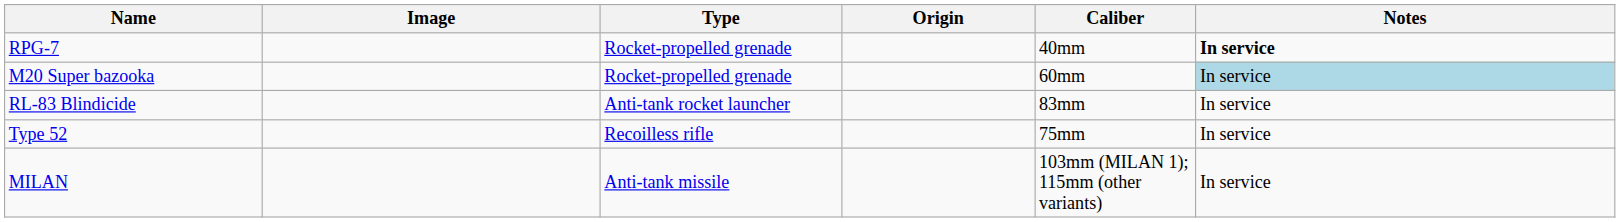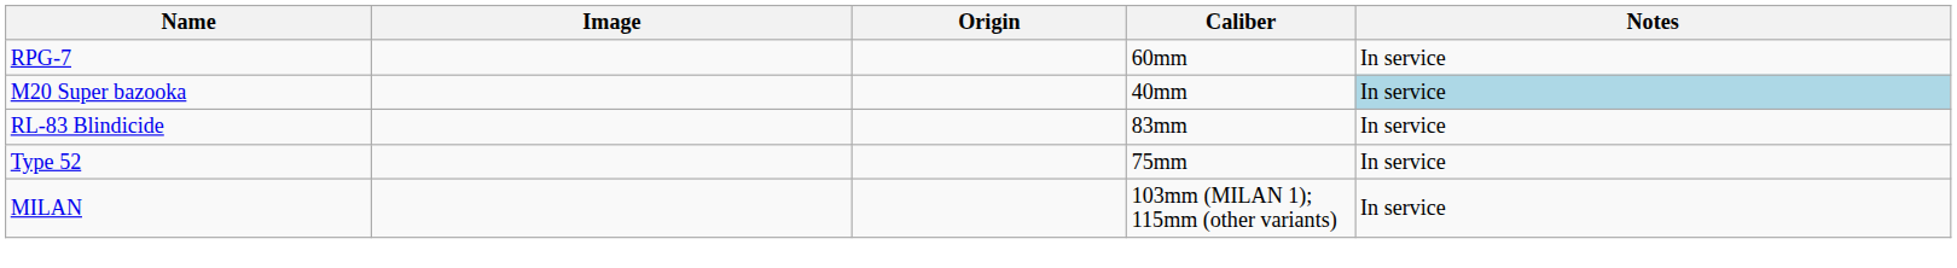 <table class="wikitable" style="width:90%;">
 <tr>
 <th width=16%>Name</th>
 <th width=21%>Image</th>
-<th width=15%>Type</th>
 <th width=12%>Origin</th>
 <th width=10%>Caliber</th>
 <th width=26%>Notes</th>
 </tr>
 <tr>
 <td><a href='#'>RPG-7</a></td>
 <td></td>
-<td><a href='#'>Rocket-propelled grenade</a></td>
 <td></td>
-<td>40mm</td>
-<td><strong>In service</strong></td>
+<td>60mm</td>
+<td>In service</td>
 </tr>
 <tr>
 <td><a href='#'>M20 Super bazooka</a></td>
 <td></td>
-<td><a href='#'>Rocket-propelled grenade</a></td>
 <td></td>
-<td>60mm</td>
+<td>40mm</td>
 <td style="background: lightblue;">In service</td>
 </tr>
 <tr>
 <td><a href='#'>RL-83 Blindicide</a></td>
 <td></td>
-<td><a href='#'>Anti-tank rocket launcher</a></td>
 <td></td>
 <td>83mm</td>
 <td>In service</td>
 </tr>
 <tr>
 <td><a href='#'>Type 52</a></td>
 <td></td>
-<td><a href='#'>Recoilless rifle</a></td>
 <td><br></td>
 <td>75mm</td>
 <td>In service</td>
 </tr>
 <tr>
 <td><a href='#'>MILAN</a></td>
 <td></td>
-<td><a href='#'>Anti-tank missile</a></td>
 <td><br></td>
 <td>103mm (MILAN 1); 115mm (other variants)</td>
 <td>In service</td>
 </tr>
 </table>
